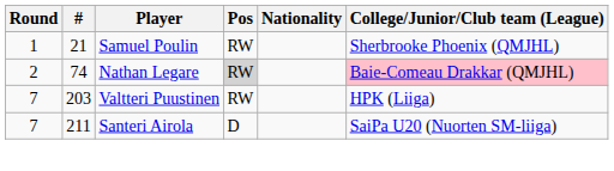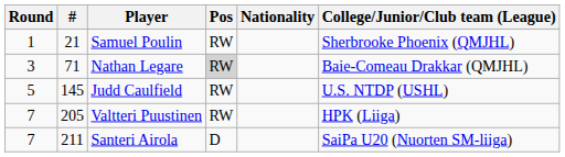 <table class="wikitable">
 <tr>
 <th>Round</th>
 <th>#</th>
 <th>Player</th>
 <th>Pos</th>
 <th>Nationality</th>
 <th>College/Junior/Club team (League)</th>
 </tr>
 <tr>
 <td style="text-align:center;">1</td>
 <td style="text-align:center;">21</td>
 <td><a href='#'>Samuel Poulin</a></td>
 <td>RW</td>
 <td></td>
 <td><a href='#'>Sherbrooke Phoenix</a> (<a href='#'>QMJHL</a>)</td>
 </tr>
 <tr>
-<td style="text-align:center;">2</td>
-<td style="text-align:center;">74</td>
+<td style="text-align:center;">3</td>
+<td style="text-align:center;">71</td>
 <td><a href='#'>Nathan Legare</a></td>
 <td style="background: lightgrey;">RW</td>
 <td></td>
-<td style="background: pink;"><a href='#'>Baie-Comeau Drakkar</a> (QMJHL)</td>
+<td><a href='#'>Baie-Comeau Drakkar</a> (QMJHL)</td>
+</tr>
+<tr>
+<td style="text-align:center;">5</td>
+<td style="text-align:center;">145</td>
+<td><a href='#'>Judd Caulfield</a></td>
+<td>RW</td>
+<td></td>
+<td><a href='#'>U.S. NTDP</a> (<a href='#'>USHL</a>)</td>
 </tr>
 <tr>
 <td style="text-align:center;">7</td>
-<td style="text-align:center;">203</td>
+<td style="text-align:center;">205</td>
 <td><a href='#'>Valtteri Puustinen</a></td>
 <td>RW</td>
 <td></td>
 <td><a href='#'>HPK</a> (<a href='#'>Liiga</a>)</td>
 </tr>
 <tr>
 <td style="text-align:center;">7</td>
 <td style="text-align:center;">211</td>
 <td><a href='#'>Santeri Airola</a></td>
 <td>D</td>
 <td></td>
 <td><a href='#'>SaiPa U20</a> (<a href='#'>Nuorten SM-liiga</a>)</td>
 </tr>
 </table>
